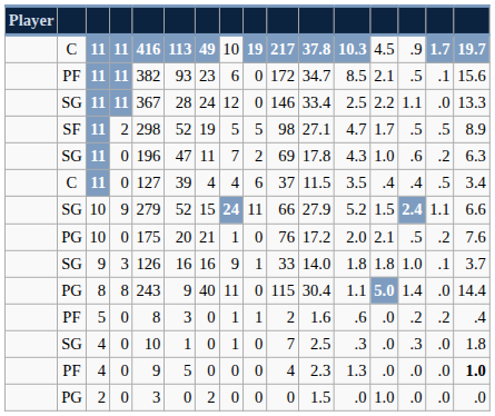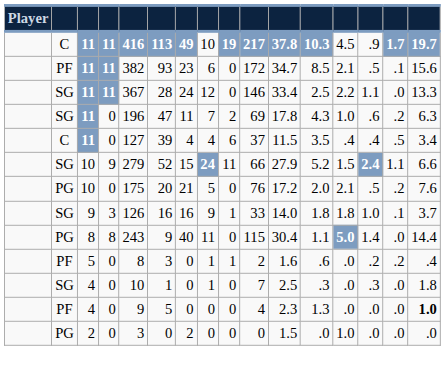 <table class="wikitable sortable" style="font-size: 95%; text-align:right;">
 <tr>
 <th style="background:#0C2340; color:#CED9E5; border-top:#7D9CC0 3px solid; border-bottom:#7D9CC0 3px solid;">Player</th>
 <th style="background:#0C2340; color:#CED9E5; border-top:#7D9CC0 3px solid; border-bottom:#7D9CC0 3px solid;"></th>
 <th style="background:#0C2340; color:#CED9E5; border-top:#7D9CC0 3px solid; border-bottom:#7D9CC0 3px solid;"></th>
 <th style="background:#0C2340; color:#CED9E5; border-top:#7D9CC0 3px solid; border-bottom:#7D9CC0 3px solid;"></th>
 <th style="background:#0C2340; color:#CED9E5; border-top:#7D9CC0 3px solid; border-bottom:#7D9CC0 3px solid;"></th>
 <th style="background:#0C2340; color:#CED9E5; border-top:#7D9CC0 3px solid; border-bottom:#7D9CC0 3px solid;"></th>
 <th style="background:#0C2340; color:#CED9E5; border-top:#7D9CC0 3px solid; border-bottom:#7D9CC0 3px solid;"></th>
 <th style="background:#0C2340; color:#CED9E5; border-top:#7D9CC0 3px solid; border-bottom:#7D9CC0 3px solid;"></th>
 <th style="background:#0C2340; color:#CED9E5; border-top:#7D9CC0 3px solid; border-bottom:#7D9CC0 3px solid;"></th>
 <th style="background:#0C2340; color:#CED9E5; border-top:#7D9CC0 3px solid; border-bottom:#7D9CC0 3px solid;"></th>
 <th style="background:#0C2340; color:#CED9E5; border-top:#7D9CC0 3px solid; border-bottom:#7D9CC0 3px solid;"></th>
 <th style="background:#0C2340; color:#CED9E5; border-top:#7D9CC0 3px solid; border-bottom:#7D9CC0 3px solid;"></th>
 <th style="background:#0C2340; color:#CED9E5; border-top:#7D9CC0 3px solid; border-bottom:#7D9CC0 3px solid;"></th>
 <th style="background:#0C2340; color:#CED9E5; border-top:#7D9CC0 3px solid; border-bottom:#7D9CC0 3px solid;"></th>
 <th style="background:#0C2340; color:#CED9E5; border-top:#7D9CC0 3px solid; border-bottom:#7D9CC0 3px solid;"></th>
 <th style="background:#0C2340; color:#CED9E5; border-top:#7D9CC0 3px solid; border-bottom:#7D9CC0 3px solid;"></th>
 </tr>
 <tr>
 <td style="text-align:left;"></td>
 <td style="text-align:center;">C</td>
 <td style="background:#7D9CC0; color:#FFFFFF;"><strong>11</strong></td>
 <td style="background:#7D9CC0; color:#FFFFFF;"><strong>11</strong></td>
 <td style="background:#7D9CC0; color:#FFFFFF;"><strong>416</strong></td>
 <td style="background:#7D9CC0; color:#FFFFFF;"><strong>113</strong></td>
 <td style="background:#7D9CC0; color:#FFFFFF;"><strong>49</strong></td>
 <td>10</td>
 <td style="background:#7D9CC0; color:#FFFFFF;"><strong>19</strong></td>
 <td style="background:#7D9CC0; color:#FFFFFF;"><strong>217</strong></td>
 <td style="background:#7D9CC0; color:#FFFFFF;"><strong>37.8</strong></td>
 <td style="background:#7D9CC0; color:#FFFFFF;"><strong>10.3</strong></td>
 <td>4.5</td>
 <td>.9</td>
 <td style="background:#7D9CC0; color:#FFFFFF;"><strong>1.7</strong></td>
 <td style="background:#7D9CC0; color:#FFFFFF;"><strong>19.7</strong></td>
 </tr>
 <tr>
 <td style="text-align:left;"></td>
 <td style="text-align:center;">PF</td>
 <td style="background:#7D9CC0; color:#FFFFFF;"><strong>11</strong></td>
 <td style="background:#7D9CC0; color:#FFFFFF;"><strong>11</strong></td>
 <td>382</td>
 <td>93</td>
 <td>23</td>
 <td>6</td>
 <td>0</td>
 <td>172</td>
 <td>34.7</td>
 <td>8.5</td>
 <td>2.1</td>
 <td>.5</td>
 <td>.1</td>
 <td>15.6</td>
 </tr>
 <tr>
 <td style="text-align:left;"></td>
 <td style="text-align:center;">SG</td>
 <td style="background:#7D9CC0; color:#FFFFFF;"><strong>11</strong></td>
 <td style="background:#7D9CC0; color:#FFFFFF;"><strong>11</strong></td>
 <td>367</td>
 <td>28</td>
 <td>24</td>
 <td>12</td>
 <td>0</td>
 <td>146</td>
 <td>33.4</td>
 <td>2.5</td>
 <td>2.2</td>
 <td>1.1</td>
 <td>.0</td>
 <td>13.3</td>
 </tr>
 <tr>
 <td style="text-align:left;"></td>
-<td style="text-align:center;">SF</td>
-<td style="background:#7D9CC0; color:#FFFFFF;"><strong>11</strong></td>
-<td>2</td>
-<td>298</td>
-<td>52</td>
-<td>19</td>
-<td>5</td>
-<td>5</td>
-<td>98</td>
-<td>27.1</td>
-<td>4.7</td>
-<td>1.7</td>
-<td>.5</td>
-<td>.5</td>
-<td>8.9</td>
-</tr>
-<tr>
-<td style="text-align:left;"></td>
 <td style="text-align:center;">SG</td>
 <td style="background:#7D9CC0; color:#FFFFFF;"><strong>11</strong></td>
 <td>0</td>
 <td>196</td>
 <td>47</td>
 <td>11</td>
 <td>7</td>
 <td>2</td>
 <td>69</td>
 <td>17.8</td>
 <td>4.3</td>
 <td>1.0</td>
 <td>.6</td>
 <td>.2</td>
 <td>6.3</td>
 </tr>
 <tr>
 <td style="text-align:left;"></td>
 <td style="text-align:center;">C</td>
 <td style="background:#7D9CC0; color:#FFFFFF;"><strong>11</strong></td>
 <td>0</td>
 <td>127</td>
 <td>39</td>
 <td>4</td>
 <td>4</td>
 <td>6</td>
 <td>37</td>
 <td>11.5</td>
 <td>3.5</td>
 <td>.4</td>
 <td>.4</td>
 <td>.5</td>
 <td>3.4</td>
 </tr>
 <tr>
 <td style="text-align:left;"></td>
 <td style="text-align:center;">SG</td>
 <td>10</td>
 <td>9</td>
 <td>279</td>
 <td>52</td>
 <td>15</td>
 <td style="background:#7D9CC0; color:#FFFFFF;"><strong>24</strong></td>
 <td>11</td>
 <td>66</td>
 <td>27.9</td>
 <td>5.2</td>
 <td>1.5</td>
 <td style="background:#7D9CC0; color:#FFFFFF;"><strong>2.4</strong></td>
 <td>1.1</td>
 <td>6.6</td>
 </tr>
 <tr>
 <td style="text-align:left;"></td>
 <td style="text-align:center;">PG</td>
 <td>10</td>
 <td>0</td>
 <td>175</td>
 <td>20</td>
 <td>21</td>
-<td>1</td>
+<td>5</td>
 <td>0</td>
 <td>76</td>
 <td>17.2</td>
 <td>2.0</td>
 <td>2.1</td>
 <td>.5</td>
 <td>.2</td>
 <td>7.6</td>
 </tr>
 <tr>
 <td style="text-align:left;"></td>
 <td style="text-align:center;">SG</td>
 <td>9</td>
 <td>3</td>
 <td>126</td>
 <td>16</td>
 <td>16</td>
 <td>9</td>
 <td>1</td>
 <td>33</td>
 <td>14.0</td>
 <td>1.8</td>
 <td>1.8</td>
 <td>1.0</td>
 <td>.1</td>
 <td>3.7</td>
 </tr>
 <tr>
 <td style="text-align:left;"></td>
 <td style="text-align:center;">PG</td>
 <td>8</td>
 <td>8</td>
 <td>243</td>
 <td>9</td>
 <td>40</td>
 <td>11</td>
 <td>0</td>
 <td>115</td>
 <td>30.4</td>
 <td>1.1</td>
 <td style="background:#7D9CC0; color:#FFFFFF;"><strong>5.0</strong></td>
 <td>1.4</td>
 <td>.0</td>
 <td>14.4</td>
 </tr>
 <tr>
 <td style="text-align:left;"></td>
 <td style="text-align:center;">PF</td>
 <td>5</td>
 <td>0</td>
 <td>8</td>
 <td>3</td>
 <td>0</td>
 <td>1</td>
 <td>1</td>
 <td>2</td>
 <td>1.6</td>
 <td>.6</td>
 <td>.0</td>
 <td>.2</td>
 <td>.2</td>
 <td>.4</td>
 </tr>
 <tr>
 <td style="text-align:left;"></td>
 <td style="text-align:center;">SG</td>
 <td>4</td>
 <td>0</td>
 <td>10</td>
 <td>1</td>
 <td>0</td>
 <td>1</td>
 <td>0</td>
 <td>7</td>
 <td>2.5</td>
 <td>.3</td>
 <td>.0</td>
 <td>.3</td>
 <td>.0</td>
 <td>1.8</td>
 </tr>
 <tr>
 <td style="text-align:left;"></td>
 <td style="text-align:center;">PF</td>
 <td>4</td>
 <td>0</td>
 <td>9</td>
 <td>5</td>
 <td>0</td>
 <td>0</td>
 <td>0</td>
 <td>4</td>
 <td>2.3</td>
 <td>1.3</td>
 <td>.0</td>
 <td>.0</td>
 <td>.0</td>
 <td><strong>1.0</strong></td>
 </tr>
 <tr>
 <td style="text-align:left;"></td>
 <td style="text-align:center;">PG</td>
 <td>2</td>
 <td>0</td>
 <td>3</td>
 <td>0</td>
 <td>2</td>
 <td>0</td>
 <td>0</td>
 <td>0</td>
 <td>1.5</td>
 <td>.0</td>
 <td>1.0</td>
 <td>.0</td>
 <td>.0</td>
 <td>.0</td>
 </tr>
 </table>
